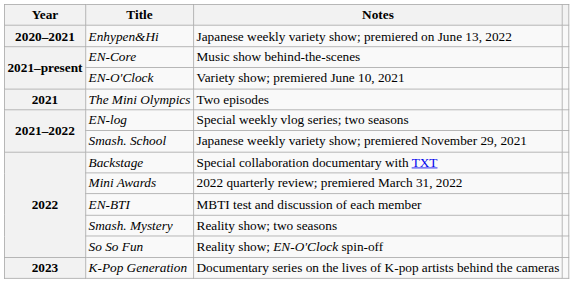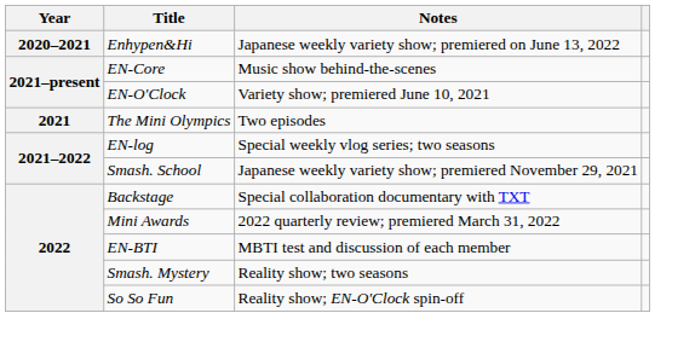 <table class="wikitable plainrowheaders">
 <tr>
 <th scope="col">Year</th>
 <th scope="col">Title</th>
 <th scope="col" class="unsortable">Notes</th>
 <th scope="col" class="unsortable"></th>
 </tr>
 <tr>
 <th scope="row">2020–2021</th>
 <td><em>Enhypen&Hi</em></td>
 <td>Japanese weekly variety show; premiered on June 13, 2022</td>
 <td style="text-align:center"></td>
 </tr>
 <tr>
 <th scope="row" rowspan="2">2021–present</th>
 <td><em>EN-Core</em></td>
 <td>Music show behind-the-scenes</td>
 <td style="text-align:center"></td>
 </tr>
 <tr>
 <td><em>EN-O'Clock</em></td>
 <td>Variety show; premiered June 10, 2021</td>
 <td style="text-align:center"></td>
 </tr>
 <tr>
 <th scope="row">2021</th>
 <td><em>The Mini Olympics</em></td>
 <td>Two episodes</td>
 <td style="text-align:center"></td>
 </tr>
 <tr>
 <th scope="row" rowspan="2">2021–2022</th>
 <td><em>EN-log</em></td>
 <td>Special weekly vlog series; two seasons</td>
 <td style="text-align:center"></td>
 </tr>
 <tr>
 <td><em>Smash. School</em></td>
 <td>Japanese weekly variety show; premiered November 29, 2021</td>
 <td style="text-align:center"></td>
 </tr>
 <tr>
 <th scope="row" rowspan="5">2022</th>
 <td><em>Backstage</em></td>
 <td>Special collaboration documentary with <a href='#'>TXT</a></td>
 <td style="text-align:center"></td>
 </tr>
 <tr>
 <td><em>Mini Awards</em></td>
 <td>2022 quarterly review; premiered March 31, 2022</td>
 <td style="text-align:center"></td>
 </tr>
 <tr>
 <td><em>EN-BTI</em></td>
 <td>MBTI test and discussion of each member</td>
 <td style="text-align:center"></td>
 </tr>
 <tr>
 <td><em>Smash. Mystery</em></td>
 <td>Reality show; two seasons</td>
 <td style="text-align:center"></td>
 </tr>
 <tr>
 <td><em>So So Fun</em></td>
 <td>Reality show; <em>EN-O'Clock</em> spin-off</td>
 <td style="text-align:center"></td>
 </tr>
-<tr>
-<th scope="row">2023</th>
-<td><em>K-Pop Generation</em></td>
-<td>Documentary series on the lives of K-pop artists behind the cameras</td>
-<td style="text-align:center"></td>
-</tr>
 </table>
